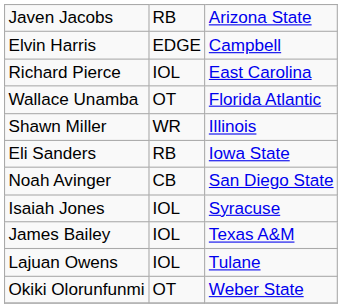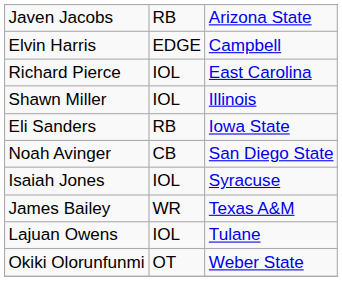 <table class="wikitable">
 <tr>
 <td>Javen Jacobs</td>
 <td>RB</td>
 <td><a href='#'>Arizona State</a></td>
 </tr>
 <tr>
 <td>Elvin Harris</td>
 <td>EDGE</td>
 <td><a href='#'>Campbell</a></td>
 </tr>
 <tr>
 <td>Richard Pierce</td>
 <td>IOL</td>
 <td><a href='#'>East Carolina</a></td>
 </tr>
 <tr>
-<td>Wallace Unamba</td>
-<td>OT</td>
-<td><a href='#'>Florida Atlantic</a></td>
-</tr>
-<tr>
 <td>Shawn Miller</td>
-<td>WR</td>
+<td>IOL</td>
 <td><a href='#'>Illinois</a></td>
 </tr>
 <tr>
 <td>Eli Sanders</td>
 <td>RB</td>
 <td><a href='#'>Iowa State</a></td>
 </tr>
 <tr>
 <td>Noah Avinger</td>
 <td>CB</td>
 <td><a href='#'>San Diego State</a></td>
 </tr>
 <tr>
 <td>Isaiah Jones</td>
 <td>IOL</td>
 <td><a href='#'>Syracuse</a></td>
 </tr>
 <tr>
 <td>James Bailey</td>
-<td>IOL</td>
+<td>WR</td>
 <td><a href='#'>Texas A&M</a></td>
 </tr>
 <tr>
 <td>Lajuan Owens</td>
 <td>IOL</td>
 <td><a href='#'>Tulane</a></td>
 </tr>
 <tr>
 <td>Okiki Olorunfunmi</td>
 <td>OT</td>
 <td><a href='#'>Weber State</a></td>
 </tr>
 <tr>
 </tr>
 </table>
